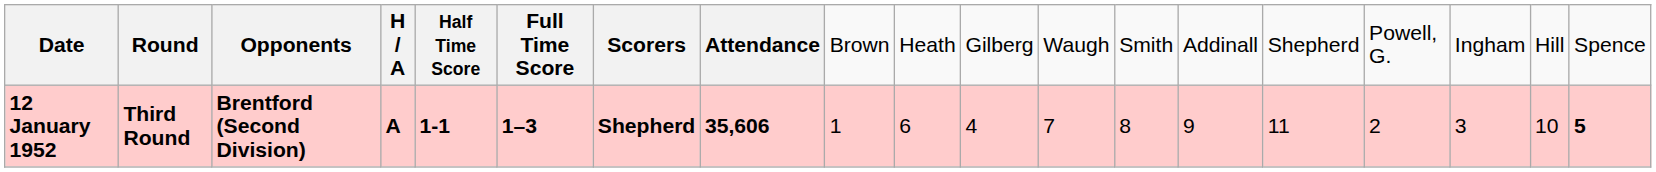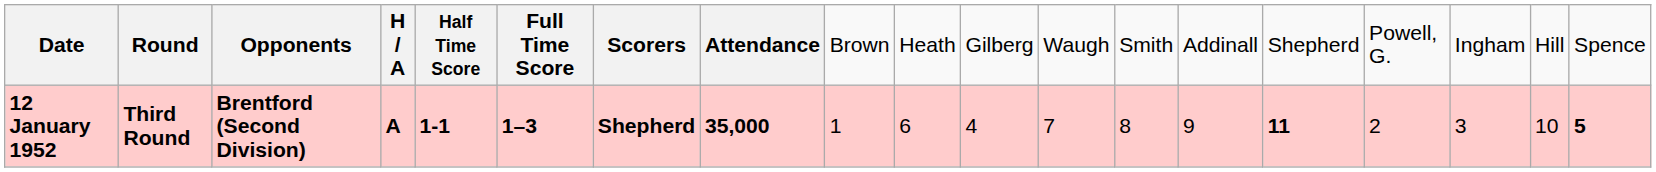 <table class="wikitable">
 <tr>
 <th><strong>Date</strong></th>
 <th><strong>Round</strong></th>
 <th><strong>Opponents</strong></th>
 <th><strong>H / A</strong></th>
 <th><small><strong>Half Time Score</strong></small></th>
 <th><strong>Full Time Score</strong></th>
 <th><strong>Scorers</strong></th>
 <th><strong>Attendance</strong></th>
 <td>Brown</td>
 <td>Heath</td>
 <td>Gilberg</td>
 <td>Waugh</td>
 <td>Smith</td>
 <td>Addinall</td>
 <td>Shepherd</td>
 <td>Powell, G.</td>
 <td>Ingham</td>
 <td>Hill</td>
 <td>Spence</td>
 </tr>
 <tr bgcolor="#ffcccc">
 <td><strong>12 January 1952</strong></td>
 <td><strong>Third Round</strong></td>
 <td><strong>Brentford (Second Division)</strong></td>
 <td><strong>A</strong></td>
 <td><strong>1-1</strong></td>
 <td><strong>1–3</strong></td>
 <td><strong>Shepherd</strong></td>
-<td><strong>35,606</strong></td>
+<td><strong>35,000</strong></td>
 <td>1</td>
 <td>6</td>
 <td>4</td>
 <td>7</td>
 <td>8</td>
 <td>9</td>
-<td>11</td>
+<td><strong>11</strong></td>
 <td>2</td>
 <td>3</td>
 <td>10</td>
 <td><strong>5</strong></td>
 </tr>
 </table>
